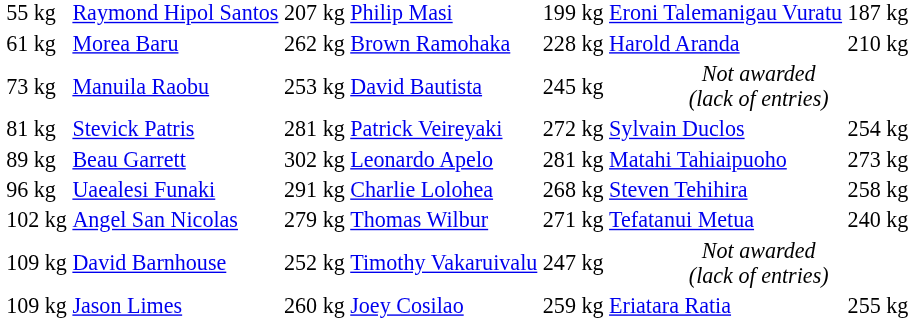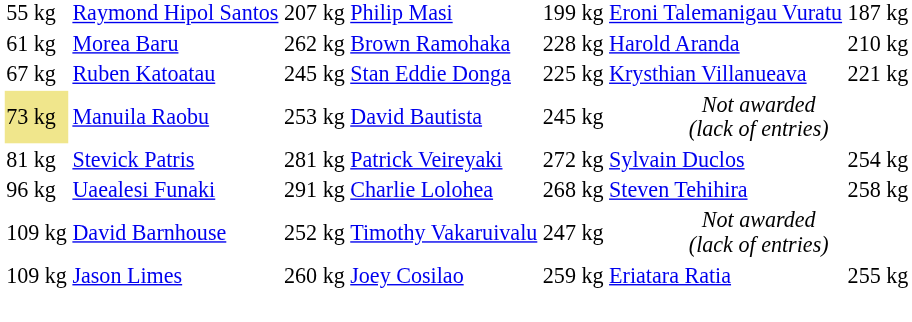 <table>
 <tr>
 <td>55 kg</td>
 <td><a href='#'>Raymond Hipol Santos</a><br></td>
 <td>207 kg</td>
 <td><a href='#'>Philip Masi</a><br></td>
 <td>199 kg</td>
 <td><a href='#'>Eroni Talemanigau Vuratu</a><br></td>
 <td>187 kg</td>
 </tr>
 <tr>
 <td>61 kg</td>
 <td><a href='#'>Morea Baru</a><br></td>
 <td>262 kg</td>
 <td><a href='#'>Brown Ramohaka</a><br></td>
 <td>228 kg</td>
 <td><a href='#'>Harold Aranda</a><br></td>
 <td>210 kg</td>
 </tr>
 <tr>
-<td>73 kg</td>
+<td>67 kg</td>
+<td><a href='#'>Ruben Katoatau</a><br></td>
+<td>245 kg</td>
+<td><a href='#'>Stan Eddie Donga</a><br></td>
+<td>225 kg</td>
+<td><a href='#'>Krysthian Villanueava</a><br></td>
+<td>221 kg</td>
+</tr>
+<tr>
+<td style="background: khaki;">73 kg</td>
 <td><a href='#'>Manuila Raobu</a><br></td>
 <td>253 kg</td>
 <td><a href='#'>David Bautista</a><br></td>
 <td>245 kg</td>
 <td align=center colspan=2><em>Not awarded<br>(lack of entries)</em></td>
 </tr>
 <tr>
 <td>81 kg</td>
 <td><a href='#'>Stevick Patris</a><br></td>
 <td>281 kg</td>
 <td><a href='#'>Patrick Veireyaki</a><br></td>
 <td>272 kg</td>
 <td><a href='#'>Sylvain Duclos</a><br></td>
 <td>254 kg</td>
 </tr>
 <tr>
-<td>89 kg</td>
-<td><a href='#'>Beau Garrett</a><br></td>
-<td>302 kg</td>
-<td><a href='#'>Leonardo Apelo</a><br></td>
-<td>281 kg</td>
-<td><a href='#'>Matahi Tahiaipuoho</a><br></td>
-<td>273 kg</td>
-</tr>
-<tr>
 <td>96 kg</td>
 <td><a href='#'>Uaealesi Funaki</a><br></td>
 <td>291 kg</td>
 <td><a href='#'>Charlie Lolohea</a><br></td>
 <td>268 kg</td>
 <td><a href='#'>Steven Tehihira</a><br></td>
 <td>258 kg</td>
-</tr>
-<tr>
-<td>102 kg</td>
-<td><a href='#'>Angel San Nicolas</a><br></td>
-<td>279 kg</td>
-<td><a href='#'>Thomas Wilbur</a><br></td>
-<td>271 kg</td>
-<td><a href='#'>Tefatanui Metua</a><br></td>
-<td>240 kg</td>
 </tr>
 <tr>
 <td>109 kg</td>
 <td><a href='#'>David Barnhouse</a><br></td>
 <td>252 kg</td>
 <td><a href='#'>Timothy Vakaruivalu</a><br></td>
 <td>247 kg</td>
 <td align=center colspan=2><em>Not awarded<br>(lack of entries)</em></td>
 </tr>
 <tr>
 <td>109 kg</td>
 <td><a href='#'>Jason Limes</a><br></td>
 <td>260 kg</td>
 <td><a href='#'>Joey Cosilao</a><br></td>
 <td>259 kg</td>
 <td><a href='#'>Eriatara Ratia</a><br></td>
 <td>255 kg</td>
 </tr>
 </table>
